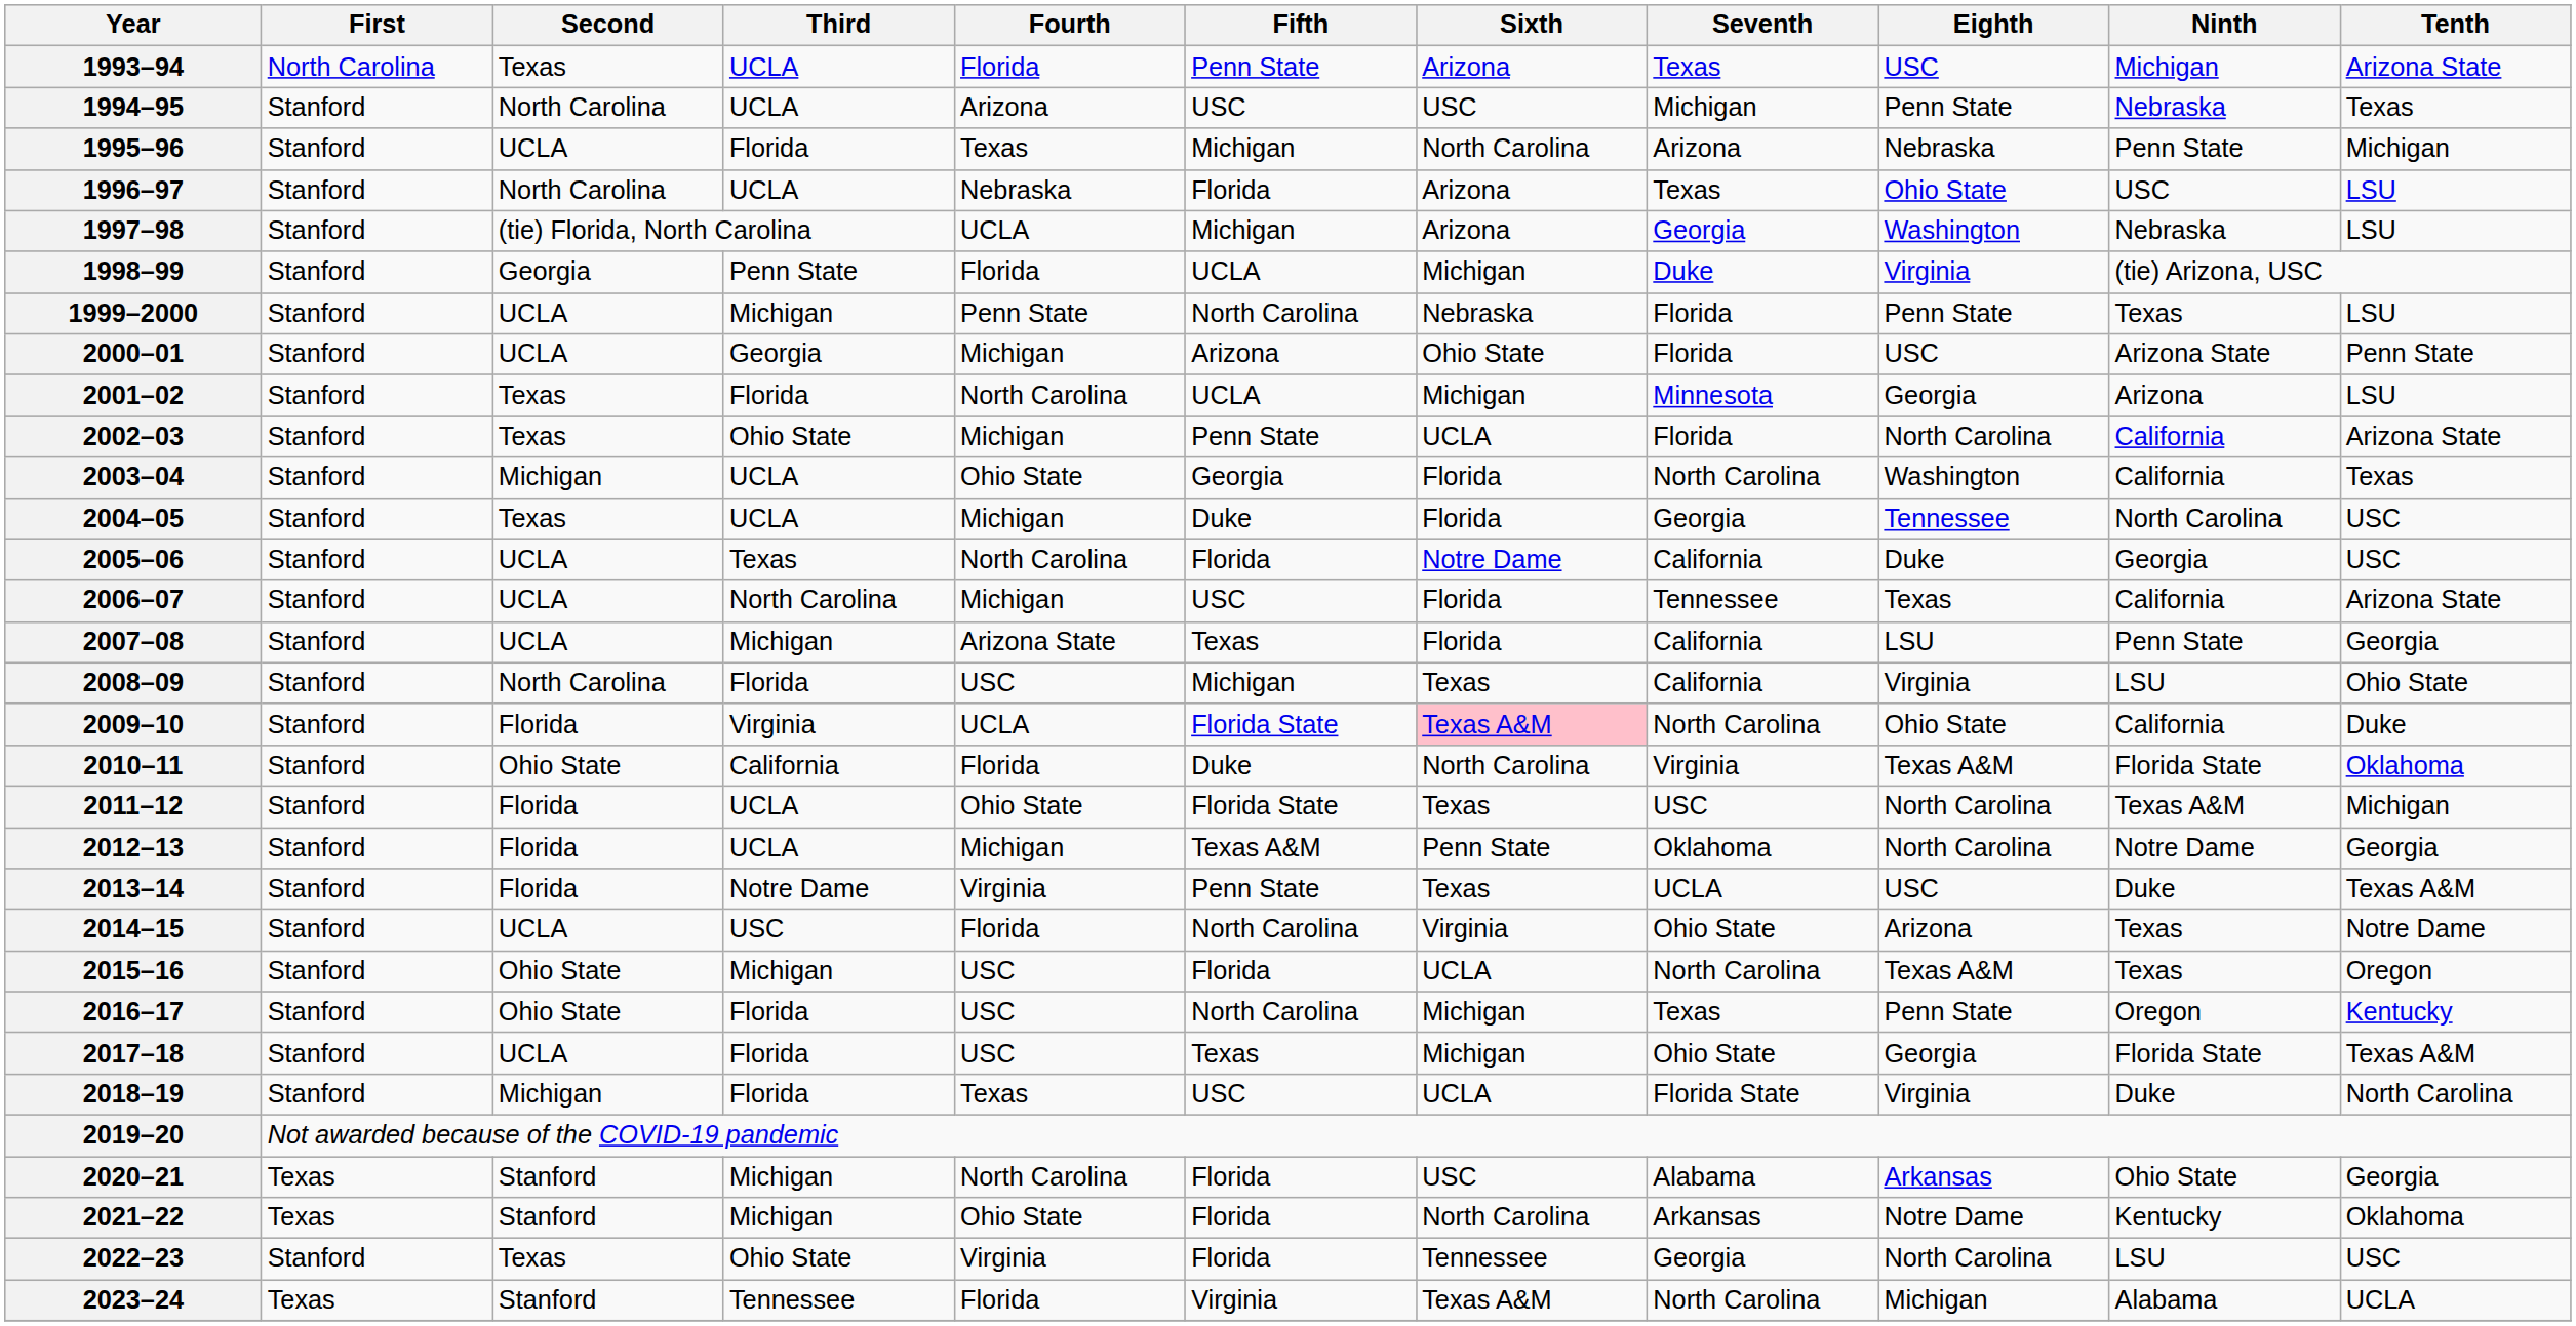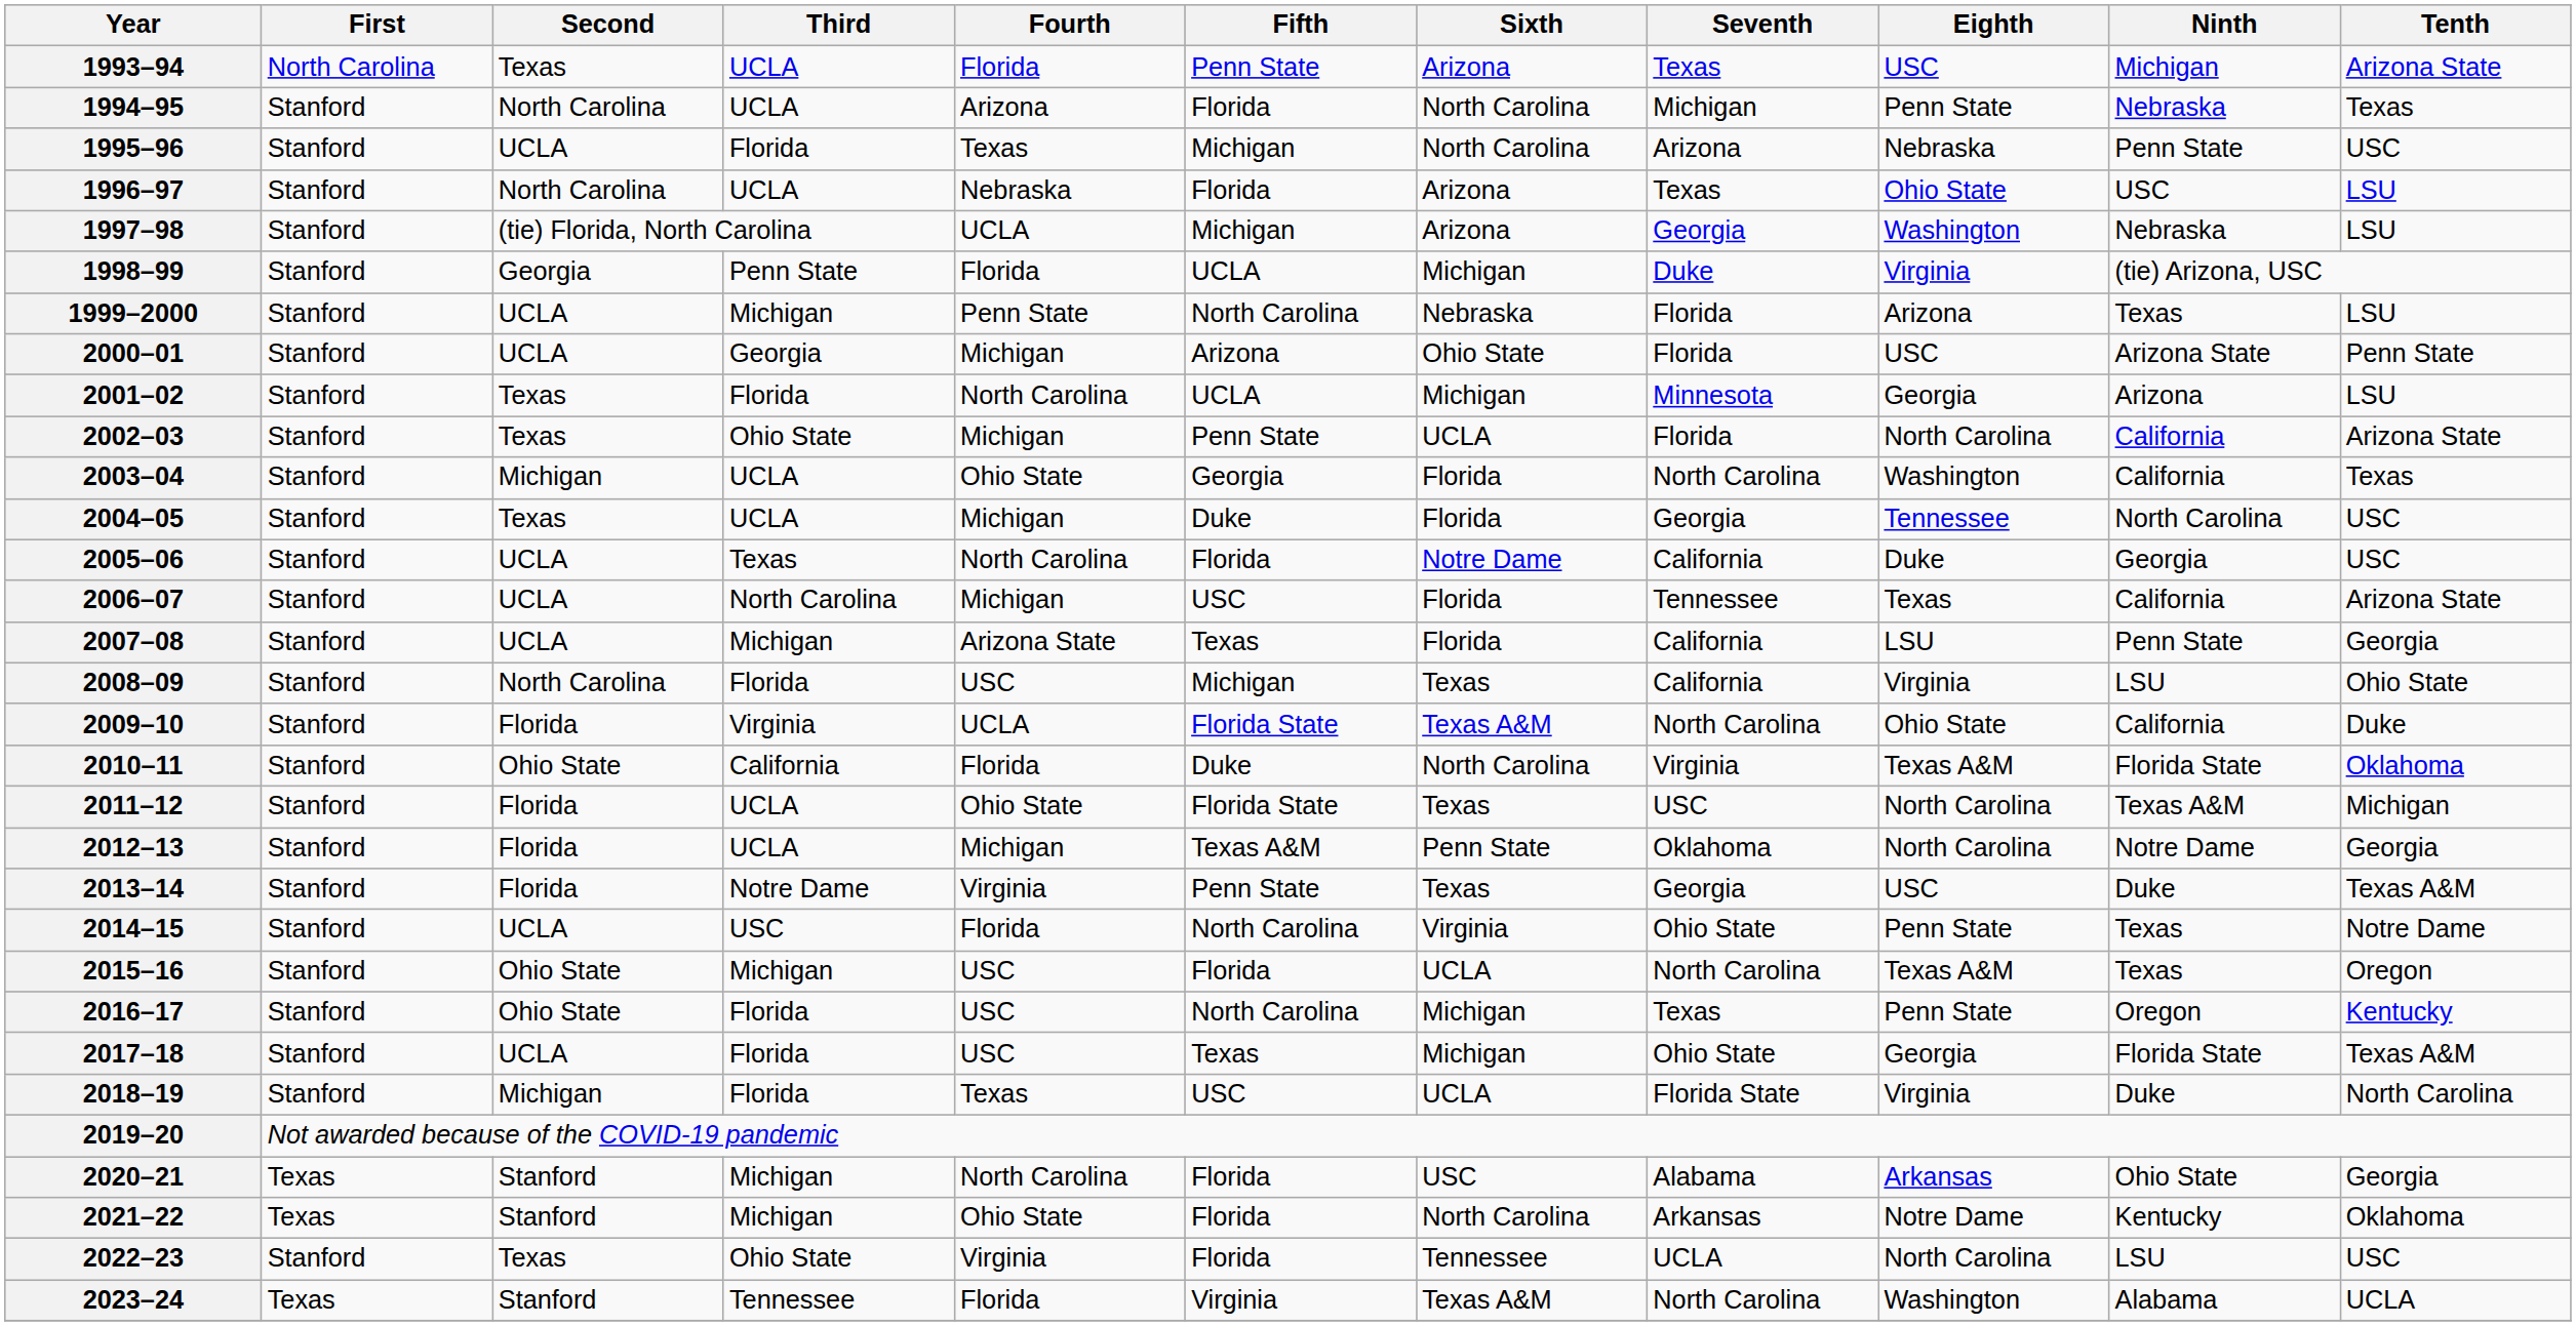 <table class="wikitable" style="width:100%">
 <tr>
 <th style="width:10%">Year</th>
 <th style="width:9%">First</th>
 <th style="width:9%">Second</th>
 <th style="width:9%">Third</th>
 <th style="width:9%">Fourth</th>
 <th style="width:9%">Fifth</th>
 <th style="width:9%">Sixth</th>
 <th style="width:9%">Seventh</th>
 <th style="width:9%">Eighth</th>
 <th style="width:9%">Ninth</th>
 <th style="width:9%">Tenth</th>
 </tr>
 <tr>
 <th>1993–94</th>
 <td><a href='#'>North Carolina</a></td>
 <td>Texas</td>
 <td><a href='#'>UCLA</a></td>
 <td><a href='#'>Florida</a></td>
 <td><a href='#'>Penn State</a></td>
 <td><a href='#'>Arizona</a></td>
 <td><a href='#'>Texas</a></td>
 <td><a href='#'>USC</a></td>
 <td><a href='#'>Michigan</a></td>
 <td><a href='#'>Arizona State</a></td>
 </tr>
 <tr>
 <th>1994–95</th>
 <td>Stanford</td>
 <td>North Carolina</td>
 <td>UCLA</td>
 <td>Arizona</td>
-<td>USC</td>
-<td>USC</td>
+<td>Florida</td>
+<td>North Carolina</td>
 <td>Michigan</td>
 <td>Penn State</td>
 <td><a href='#'>Nebraska</a></td>
 <td>Texas</td>
 </tr>
 <tr>
 <th>1995–96</th>
 <td>Stanford</td>
 <td>UCLA</td>
 <td>Florida</td>
 <td>Texas</td>
 <td>Michigan</td>
 <td>North Carolina</td>
 <td>Arizona</td>
 <td>Nebraska</td>
 <td>Penn State</td>
-<td>Michigan</td>
+<td>USC</td>
 </tr>
 <tr>
 <th>1996–97</th>
 <td>Stanford</td>
 <td>North Carolina</td>
 <td>UCLA</td>
 <td>Nebraska</td>
 <td>Florida</td>
 <td>Arizona</td>
 <td>Texas</td>
 <td><a href='#'>Ohio State</a></td>
 <td>USC</td>
 <td><a href='#'>LSU</a></td>
 </tr>
 <tr>
 <th>1997–98</th>
 <td>Stanford</td>
 <td colspan="2">(tie) Florida, North Carolina</td>
 <td>UCLA</td>
 <td>Michigan</td>
 <td>Arizona</td>
 <td><a href='#'>Georgia</a></td>
 <td><a href='#'>Washington</a></td>
 <td>Nebraska</td>
 <td>LSU</td>
 </tr>
 <tr>
 <th>1998–99</th>
 <td>Stanford</td>
 <td>Georgia</td>
 <td>Penn State</td>
 <td>Florida</td>
 <td>UCLA</td>
 <td>Michigan</td>
 <td><a href='#'>Duke</a></td>
 <td><a href='#'>Virginia</a></td>
 <td colspan="2">(tie) Arizona, USC</td>
 </tr>
 <tr>
 <th>1999–2000</th>
 <td>Stanford</td>
 <td>UCLA</td>
 <td>Michigan</td>
 <td>Penn State</td>
 <td>North Carolina</td>
 <td>Nebraska</td>
 <td>Florida</td>
-<td>Penn State</td>
+<td>Arizona</td>
 <td>Texas</td>
 <td>LSU</td>
 </tr>
 <tr>
 <th>2000–01</th>
 <td>Stanford</td>
 <td>UCLA</td>
 <td>Georgia</td>
 <td>Michigan</td>
 <td>Arizona</td>
 <td>Ohio State</td>
 <td>Florida</td>
 <td>USC</td>
 <td>Arizona State</td>
 <td>Penn State</td>
 </tr>
 <tr>
 <th>2001–02</th>
 <td>Stanford</td>
 <td>Texas</td>
 <td>Florida</td>
 <td>North Carolina</td>
 <td>UCLA</td>
 <td>Michigan</td>
 <td><a href='#'>Minnesota</a></td>
 <td>Georgia</td>
 <td>Arizona</td>
 <td>LSU</td>
 </tr>
 <tr>
 <th>2002–03</th>
 <td>Stanford</td>
 <td>Texas</td>
 <td>Ohio State</td>
 <td>Michigan</td>
 <td>Penn State</td>
 <td>UCLA</td>
 <td>Florida</td>
 <td>North Carolina</td>
 <td><a href='#'>California</a></td>
 <td>Arizona State</td>
 </tr>
 <tr>
 <th>2003–04</th>
 <td>Stanford</td>
 <td>Michigan</td>
 <td>UCLA</td>
 <td>Ohio State</td>
 <td>Georgia</td>
 <td>Florida</td>
 <td>North Carolina</td>
 <td>Washington</td>
 <td>California</td>
 <td>Texas</td>
 </tr>
 <tr>
 <th>2004–05</th>
 <td>Stanford</td>
 <td>Texas</td>
 <td>UCLA</td>
 <td>Michigan</td>
 <td>Duke</td>
 <td>Florida</td>
 <td>Georgia</td>
 <td><a href='#'>Tennessee</a></td>
 <td>North Carolina</td>
 <td>USC</td>
 </tr>
 <tr>
 <th>2005–06</th>
 <td>Stanford</td>
 <td>UCLA</td>
 <td>Texas</td>
 <td>North Carolina</td>
 <td>Florida</td>
 <td><a href='#'>Notre Dame</a></td>
 <td>California</td>
 <td>Duke</td>
 <td>Georgia</td>
 <td>USC</td>
 </tr>
 <tr>
 <th>2006–07</th>
 <td>Stanford</td>
 <td>UCLA</td>
 <td>North Carolina</td>
 <td>Michigan</td>
 <td>USC</td>
 <td>Florida</td>
 <td>Tennessee</td>
 <td>Texas</td>
 <td>California</td>
 <td>Arizona State</td>
 </tr>
 <tr>
 <th>2007–08</th>
 <td>Stanford</td>
 <td>UCLA</td>
 <td>Michigan</td>
 <td>Arizona State</td>
 <td>Texas</td>
 <td>Florida</td>
 <td>California</td>
 <td>LSU</td>
 <td>Penn State</td>
 <td>Georgia</td>
 </tr>
 <tr>
 <th>2008–09</th>
 <td>Stanford</td>
 <td>North Carolina</td>
 <td>Florida</td>
 <td>USC</td>
 <td>Michigan</td>
 <td>Texas</td>
 <td>California</td>
 <td>Virginia</td>
 <td>LSU</td>
 <td>Ohio State</td>
 </tr>
 <tr>
 <th>2009–10</th>
 <td>Stanford</td>
 <td>Florida</td>
 <td>Virginia</td>
 <td>UCLA</td>
 <td><a href='#'>Florida State</a></td>
-<td style="background: pink;"><a href='#'>Texas A&M</a></td>
+<td><a href='#'>Texas A&M</a></td>
 <td>North Carolina</td>
 <td>Ohio State</td>
 <td>California</td>
 <td>Duke</td>
 </tr>
 <tr>
 <th>2010–11</th>
 <td>Stanford</td>
 <td>Ohio State</td>
 <td>California</td>
 <td>Florida</td>
 <td>Duke</td>
 <td>North Carolina</td>
 <td>Virginia</td>
 <td>Texas A&M</td>
 <td>Florida State</td>
 <td><a href='#'>Oklahoma</a></td>
 </tr>
 <tr>
 <th>2011–12</th>
 <td>Stanford</td>
 <td>Florida</td>
 <td>UCLA</td>
 <td>Ohio State</td>
 <td>Florida State</td>
 <td>Texas</td>
 <td>USC</td>
 <td>North Carolina</td>
 <td>Texas A&M</td>
 <td>Michigan</td>
 </tr>
 <tr>
 <th>2012–13</th>
 <td>Stanford</td>
 <td>Florida</td>
 <td>UCLA</td>
 <td>Michigan</td>
 <td>Texas A&M</td>
 <td>Penn State</td>
 <td>Oklahoma</td>
 <td>North Carolina</td>
 <td>Notre Dame</td>
 <td>Georgia</td>
 </tr>
 <tr>
 <th>2013–14</th>
 <td>Stanford</td>
 <td>Florida</td>
 <td>Notre Dame</td>
 <td>Virginia</td>
 <td>Penn State</td>
 <td>Texas</td>
-<td>UCLA</td>
+<td>Georgia</td>
 <td>USC</td>
 <td>Duke</td>
 <td>Texas A&M</td>
 </tr>
 <tr>
 <th>2014–15</th>
 <td>Stanford</td>
 <td>UCLA</td>
 <td>USC</td>
 <td>Florida</td>
 <td>North Carolina</td>
 <td>Virginia</td>
 <td>Ohio State</td>
-<td>Arizona</td>
+<td>Penn State</td>
 <td>Texas</td>
 <td>Notre Dame</td>
 </tr>
 <tr>
 <th>2015–16</th>
 <td>Stanford</td>
 <td>Ohio State</td>
 <td>Michigan</td>
 <td>USC</td>
 <td>Florida</td>
 <td>UCLA</td>
 <td>North Carolina</td>
 <td>Texas A&M</td>
 <td>Texas</td>
 <td>Oregon</td>
 </tr>
 <tr>
 <th>2016–17</th>
 <td>Stanford</td>
 <td>Ohio State</td>
 <td>Florida</td>
 <td>USC</td>
 <td>North Carolina</td>
 <td>Michigan</td>
 <td>Texas</td>
 <td>Penn State</td>
 <td>Oregon</td>
 <td><a href='#'>Kentucky</a></td>
 </tr>
 <tr>
 <th>2017–18</th>
 <td>Stanford</td>
 <td>UCLA</td>
 <td>Florida</td>
 <td>USC</td>
 <td>Texas</td>
 <td>Michigan</td>
 <td>Ohio State</td>
 <td>Georgia</td>
 <td>Florida State</td>
 <td>Texas A&M</td>
 </tr>
 <tr>
 <th>2018–19</th>
 <td>Stanford</td>
 <td>Michigan</td>
 <td>Florida</td>
 <td>Texas</td>
 <td>USC</td>
 <td>UCLA</td>
 <td>Florida State</td>
 <td>Virginia</td>
 <td>Duke</td>
 <td>North Carolina</td>
 </tr>
 <tr>
 <th>2019–20</th>
 <td colspan="10"><em>Not awarded because of the <a href='#'>COVID-19 pandemic</a></em></td>
 </tr>
 <tr>
 <th>2020–21</th>
 <td>Texas</td>
 <td>Stanford</td>
 <td>Michigan</td>
 <td>North Carolina</td>
 <td>Florida</td>
 <td>USC</td>
 <td>Alabama</td>
 <td><a href='#'> Arkansas</a></td>
 <td>Ohio State</td>
 <td>Georgia</td>
 </tr>
 <tr>
 <th>2021–22</th>
 <td>Texas</td>
 <td>Stanford</td>
 <td>Michigan</td>
 <td>Ohio State</td>
 <td>Florida</td>
 <td>North Carolina</td>
 <td>Arkansas</td>
 <td>Notre Dame</td>
 <td>Kentucky</td>
 <td>Oklahoma</td>
 </tr>
 <tr>
 <th>2022–23</th>
 <td>Stanford</td>
 <td>Texas</td>
 <td>Ohio State</td>
 <td>Virginia</td>
 <td>Florida</td>
 <td>Tennessee</td>
-<td>Georgia</td>
+<td>UCLA</td>
 <td>North Carolina</td>
 <td>LSU</td>
 <td>USC</td>
 </tr>
 <tr>
 <th>2023–24</th>
 <td>Texas</td>
 <td>Stanford</td>
 <td>Tennessee</td>
 <td>Florida</td>
 <td>Virginia</td>
 <td>Texas A&M</td>
 <td>North Carolina</td>
-<td>Michigan</td>
+<td>Washington</td>
 <td>Alabama</td>
 <td>UCLA</td>
 </tr>
 <tr>
 </tr>
 </table>
